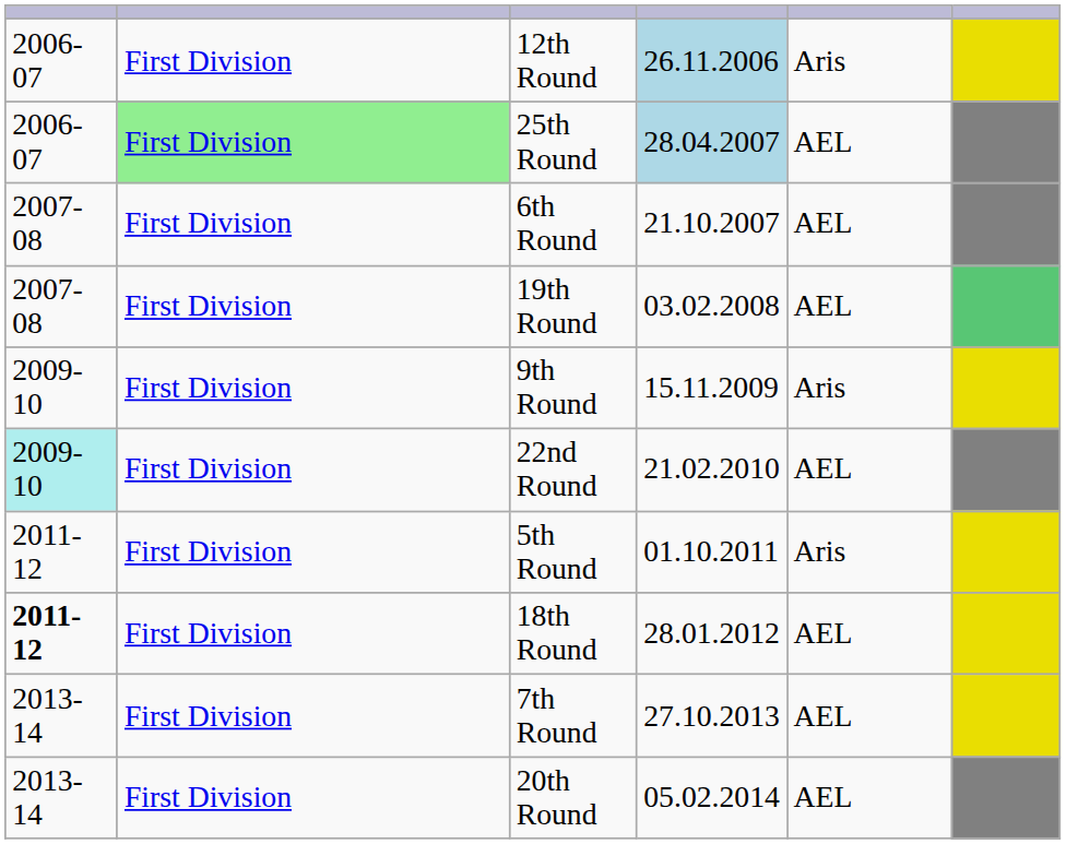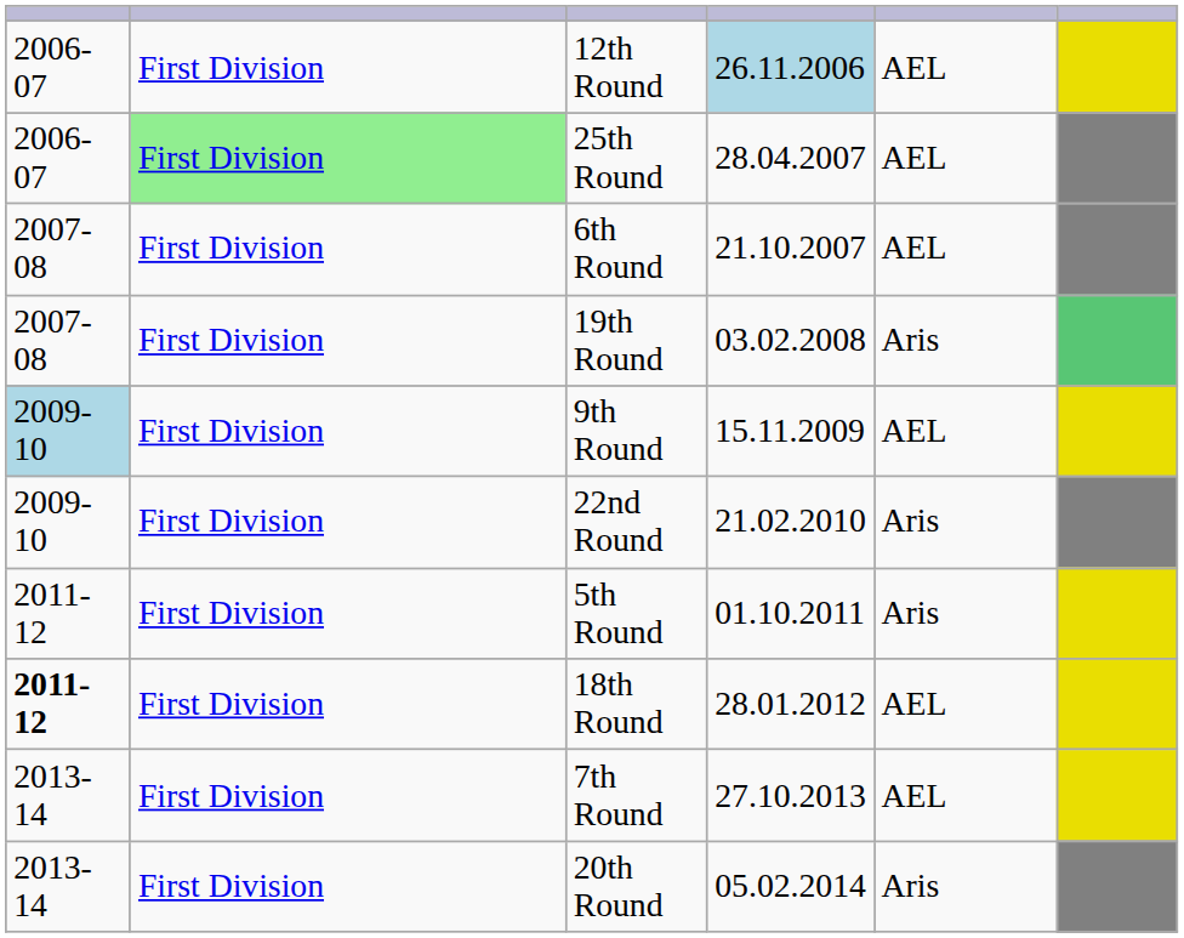 <table class="wikitable sortable style="text-align: center; font-size: 11px">
 <tr style="background:#bdbbd7;">
 <td width="52"></td>
 <td width="200"></td>
 <td width="60"></td>
 <td width="70"></td>
 <td width="80"></td>
 <td width="50"></td>
 </tr>
 <tr>
 <td rowspan="1">2006-07</td>
 <td rowspan="1"><a href='#'>First Division</a></td>
 <td>12th Round</td>
 <td style="background: lightblue;">26.11.2006</td>
-<td>Aris</td>
+<td>AEL</td>
 <td bgcolor=E9DE01></td>
 </tr>
 <tr>
 <td rowspan="1">2006-07</td>
 <td rowspan="1" style="background: lightgreen;"><a href='#'>First Division</a></td>
 <td>25th Round</td>
-<td style="background: lightblue;">28.04.2007</td>
+<td>28.04.2007</td>
 <td>AEL</td>
 <td bgcolor=808080></td>
 </tr>
 <tr>
 <td rowspan="1">2007-08</td>
 <td rowspan="1"><a href='#'>First Division</a></td>
 <td>6th Round</td>
 <td>21.10.2007</td>
 <td>AEL</td>
 <td bgcolor=808080></td>
 </tr>
 <tr>
 <td rowspan="1">2007-08</td>
 <td rowspan="1"><a href='#'>First Division</a></td>
 <td>19th Round</td>
 <td>03.02.2008</td>
+<td>Aris</td>
+<td bgcolor=58C674></td>
+</tr>
+<tr>
+<td rowspan="1" style="background: lightblue;">2009-10</td>
+<td rowspan="1"><a href='#'>First Division</a></td>
+<td>9th Round</td>
+<td>15.11.2009</td>
 <td>AEL</td>
-<td bgcolor=58C674></td>
+<td bgcolor=E9DE01></td>
 </tr>
 <tr>
 <td rowspan="1">2009-10</td>
 <td rowspan="1"><a href='#'>First Division</a></td>
-<td>9th Round</td>
-<td>15.11.2009</td>
-<td>Aris</td>
-<td bgcolor=E9DE01></td>
-</tr>
-<tr>
-<td rowspan="1" style="background: paleturquoise;">2009-10</td>
-<td rowspan="1"><a href='#'>First Division</a></td>
 <td>22nd Round</td>
 <td>21.02.2010</td>
-<td>AEL</td>
+<td>Aris</td>
 <td bgcolor=808080></td>
 </tr>
 <tr>
 <td rowspan="1">2011-12</td>
 <td rowspan="1"><a href='#'>First Division</a></td>
 <td>5th Round</td>
 <td>01.10.2011</td>
 <td>Aris</td>
 <td bgcolor=E9DE01></td>
 </tr>
 <tr>
 <td rowspan="1"><strong>2011-12</strong></td>
 <td rowspan="1"><a href='#'>First Division</a></td>
 <td>18th Round</td>
 <td>28.01.2012</td>
 <td>AEL</td>
 <td bgcolor=E9DE01></td>
 </tr>
 <tr>
 <td rowspan="1">2013-14</td>
 <td rowspan="1"><a href='#'>First Division</a></td>
 <td>7th Round</td>
 <td>27.10.2013</td>
 <td>AEL</td>
 <td bgcolor=E9DE01></td>
 </tr>
 <tr>
 <td rowspan="1">2013-14</td>
 <td rowspan="1"><a href='#'>First Division</a></td>
 <td>20th Round</td>
 <td>05.02.2014</td>
-<td>AEL</td>
+<td>Aris</td>
 <td bgcolor=808080></td>
 </tr>
 </table>
